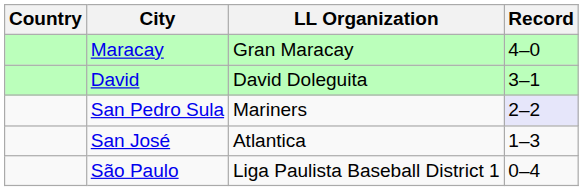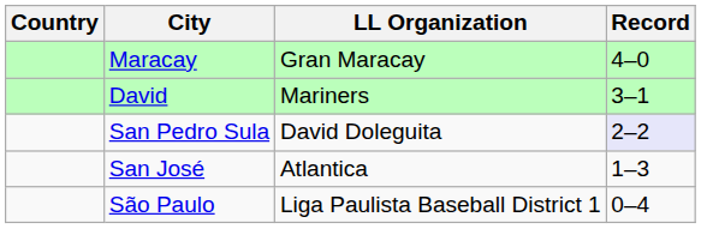 <table class="wikitable">
 <tr>
 <th>Country</th>
 <th>City</th>
 <th>LL Organization</th>
 <th>Record</th>
 </tr>
 <tr bgcolor=#bbffbb>
 <td><strong></strong></td>
 <td><a href='#'>Maracay</a></td>
 <td>Gran Maracay</td>
 <td>4–0</td>
 </tr>
 <tr bgcolor=#bbffbb>
 <td><strong></strong></td>
 <td><a href='#'>David</a></td>
-<td>David Doleguita</td>
+<td>Mariners</td>
 <td>3–1</td>
 </tr>
 <tr>
 <td><strong></strong></td>
 <td><a href='#'>San Pedro Sula</a></td>
-<td>Mariners</td>
+<td>David Doleguita</td>
 <td style="background: lavender;">2–2</td>
 </tr>
 <tr>
 <td><strong></strong></td>
 <td><a href='#'>San José</a></td>
 <td>Atlantica</td>
 <td>1–3</td>
 </tr>
 <tr>
 <td><strong></strong></td>
 <td><a href='#'>São Paulo</a></td>
 <td>Liga Paulista Baseball District 1</td>
 <td>0–4</td>
 </tr>
 </table>
